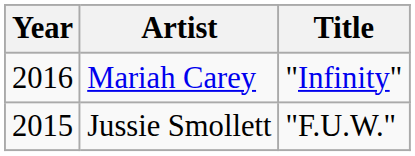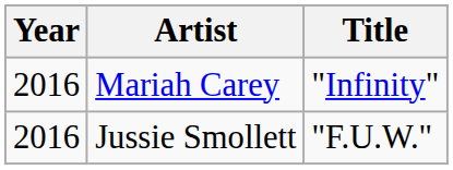 <table class="wikitable sortable">
 <tr>
 <th>Year</th>
 <th>Artist</th>
 <th>Title</th>
 </tr>
 <tr>
 <td>2016</td>
 <td><a href='#'>Mariah Carey</a></td>
 <td>"<a href='#'>Infinity</a>"</td>
 </tr>
 <tr>
-<td>2015</td>
+<td>2016</td>
 <td>Jussie Smollett</td>
 <td>"F.U.W."</td>
 </tr>
 </table>
